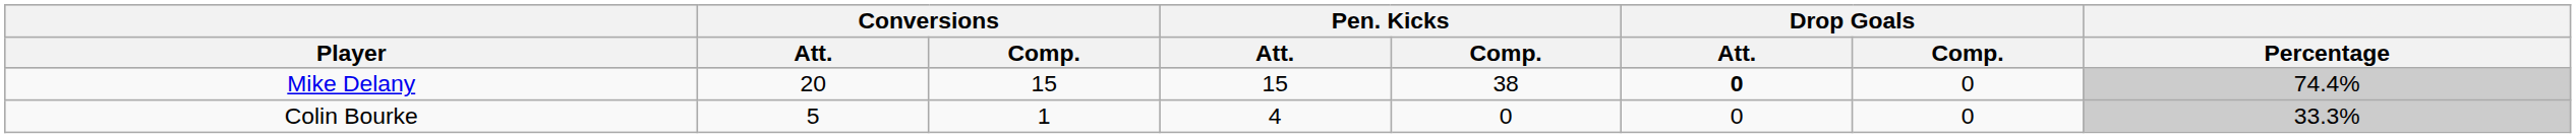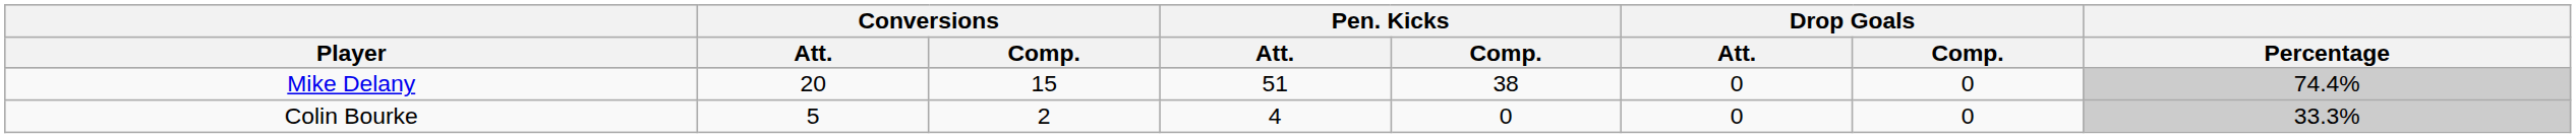 <table class="wikitable" style="text-align:center; line-height: 90%; font-size:90%;" width=80%>
 <tr>
 <th></th>
 <th colspan=2>Conversions</th>
 <th colspan=2>Pen. Kicks</th>
 <th colspan=2>Drop Goals</th>
 <th></th>
 </tr>
 <tr>
 <th width=27%>Player</th>
 <th width=9%>Att.</th>
 <th width=9%>Comp.</th>
 <th width=9%>Att.</th>
 <th width=9%>Comp.</th>
 <th width=9%>Att.</th>
 <th width=9%>Comp.</th>
 <th width=19%>Percentage</th>
 </tr>
 <tr>
 <td><a href='#'>Mike Delany</a></td>
 <td>20</td>
 <td>15</td>
-<td>15</td>
+<td>51</td>
 <td>38</td>
-<td><strong>0</strong></td>
+<td>0</td>
 <td>0</td>
 <td bgcolor=#cccccc>74.4%</td>
 </tr>
 <tr>
 <td>Colin Bourke</td>
 <td>5</td>
-<td>1</td>
+<td>2</td>
 <td>4</td>
 <td>0</td>
 <td>0</td>
 <td>0</td>
 <td bgcolor=#cccccc>33.3%</td>
 </tr>
 </table>
